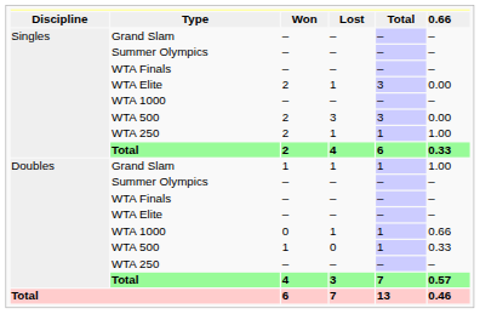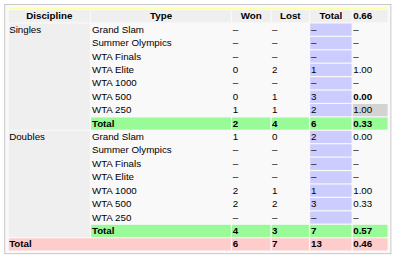 <table class="infobox vcard vevent nowrap" width=40%>
 <tr bgcolor=FFFF99>
 <th colspan=6></th>
 </tr>
 <tr style=background:#efefef;font-weight:bold>
 <th>Discipline</th>
 <th>Type</th>
 <th>Won</th>
 <th>Lost</th>
 <th>Total</th>
 <td>0.66</td>
 </tr>
 <tr>
 <td rowspan="8" bgcolor=efefef>Singles</td>
 <td>Grand Slam</td>
 <td>–</td>
 <td>–</td>
 <td bgcolor=CCCCFF>–</td>
 <td>–</td>
 </tr>
 <tr>
 <td>Summer Olympics</td>
 <td>–</td>
 <td>–</td>
 <td bgcolor=CCCCFF>–</td>
 <td>–</td>
 </tr>
 <tr>
 <td>WTA Finals</td>
 <td>–</td>
 <td>–</td>
 <td bgcolor=CCCCFF>–</td>
 <td>–</td>
 </tr>
 <tr>
 <td>WTA Elite</td>
+<td>0</td>
 <td>2</td>
-<td>1</td>
-<td bgcolor=CCCCFF>3</td>
-<td>0.00</td>
+<td bgcolor=CCCCFF>1</td>
+<td>1.00</td>
 </tr>
 <tr>
 <td>WTA 1000</td>
 <td>–</td>
 <td>–</td>
 <td bgcolor=CCCCFF>–</td>
 <td>–</td>
 </tr>
 <tr>
 <td>WTA 500</td>
-<td>2</td>
-<td>3</td>
+<td>0</td>
+<td>1</td>
 <td bgcolor=CCCCFF>3</td>
-<td>0.00</td>
+<td><strong>0.00</strong></td>
 </tr>
 <tr>
 <td>WTA 250</td>
-<td>2</td>
 <td>1</td>
-<td bgcolor="CCCCFF">1</td>
-<td>1.00</td>
+<td>1</td>
+<td bgcolor="CCCCFF">2</td>
+<td style="background: lightgrey;">1.00</td>
 </tr>
 <tr style=background:#98FB98;font-weight:bold>
 <td><strong>Total</strong></td>
 <td><strong>2</strong></td>
 <td><strong>4</strong></td>
 <td><strong>6</strong></td>
 <td><strong>0.33</strong></td>
 </tr>
 <tr>
 <td rowspan="8"  bgcolor=efefef>Doubles</td>
 <td>Grand Slam</td>
 <td>1</td>
-<td>1</td>
-<td bgcolor="CCCCFF">1</td>
-<td>1.00</td>
+<td>0</td>
+<td bgcolor="CCCCFF">2</td>
+<td>0.00</td>
 </tr>
 <tr>
 <td>Summer Olympics</td>
 <td>–</td>
 <td>–</td>
 <td bgcolor=CCCCFF>–</td>
 <td>–</td>
 </tr>
 <tr>
 <td>WTA Finals</td>
 <td>–</td>
 <td>–</td>
 <td bgcolor=CCCCFF>–</td>
 <td>–</td>
 </tr>
 <tr>
 <td>WTA Elite</td>
 <td>–</td>
 <td>–</td>
 <td bgcolor=CCCCFF>–</td>
 <td>–</td>
 </tr>
 <tr>
 <td>WTA 1000</td>
-<td>0</td>
+<td>2</td>
 <td>1</td>
 <td bgcolor=CCCCFF>1</td>
-<td>0.66</td>
+<td>1.00</td>
 </tr>
 <tr>
 <td>WTA 500</td>
-<td>1</td>
-<td>0</td>
-<td bgcolor=CCCCFF>1</td>
+<td>2</td>
+<td>2</td>
+<td bgcolor=CCCCFF>3</td>
 <td>0.33</td>
 </tr>
 <tr>
 <td>WTA 250</td>
 <td>–</td>
 <td>–</td>
 <td bgcolor="CCCCFF">–</td>
 <td>–</td>
 </tr>
 <tr style=background:#98FB98;font-weight:bold>
 <td><strong>Total</strong></td>
 <td><strong>4</strong></td>
 <td><strong>3</strong></td>
 <td><strong>7</strong></td>
 <td><strong>0.57</strong></td>
 </tr>
 <tr style=background:#FCC;font-weight:bold>
 <td colspan=2><strong>Total</strong></td>
 <td><strong>6</strong></td>
 <td><strong>7</strong></td>
 <td><strong>13</strong></td>
 <td><strong>0.46</strong></td>
 </tr>
 </table>
